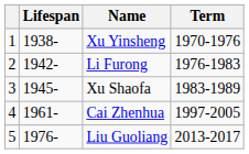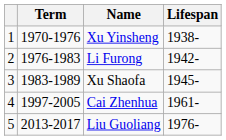 <table class="wikitable" style="text-align: left">
 <tr>
 <th></th>
+<th>Term</th>
+<th>Name</th>
 <th>Lifespan</th>
-<th>Name</th>
-<th>Term</th>
 </tr>
 <tr>
 <td>1</td>
+<td>1970-1976</td>
+<td> <a href='#'>Xu Yinsheng</a></td>
 <td>1938-</td>
-<td> <a href='#'>Xu Yinsheng</a></td>
-<td>1970-1976</td>
 </tr>
 <tr>
 <td>2</td>
+<td>1976-1983</td>
+<td> <a href='#'>Li Furong</a></td>
 <td>1942-</td>
-<td> <a href='#'>Li Furong</a></td>
-<td>1976-1983</td>
 </tr>
 <tr>
 <td>3</td>
+<td>1983-1989</td>
+<td> Xu Shaofa</td>
 <td>1945-</td>
-<td> Xu Shaofa</td>
-<td>1983-1989</td>
 </tr>
 <tr>
 <td>4</td>
+<td>1997-2005</td>
+<td> <a href='#'>Cai Zhenhua</a></td>
 <td>1961-</td>
-<td> <a href='#'>Cai Zhenhua</a></td>
-<td>1997-2005</td>
 </tr>
 <tr>
 <td>5</td>
+<td>2013-2017</td>
+<td> <a href='#'>Liu Guoliang</a></td>
 <td>1976-</td>
-<td> <a href='#'>Liu Guoliang</a></td>
-<td>2013-2017</td>
 </tr>
 </table>
